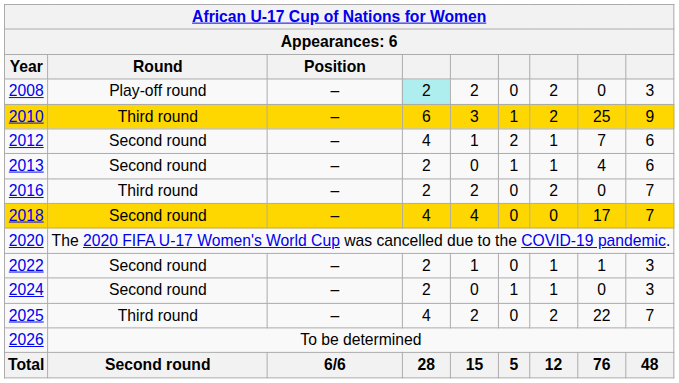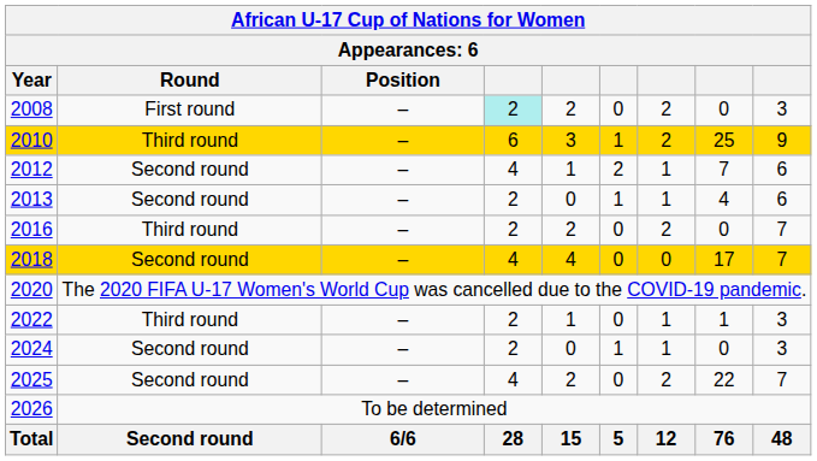 <table class="wikitable" style="text-align: center;">
 <tr>
 <th colspan=9><a href='#'>African U-17 Cup of Nations for Women</a></th>
 </tr>
 <tr>
 <th colspan=9>Appearances: 6</th>
 </tr>
 <tr>
 <th>Year</th>
 <th>Round</th>
 <th>Position</th>
 <th></th>
 <th></th>
 <th></th>
 <th></th>
 <th></th>
 <th></th>
 </tr>
 <tr>
 <td><a href='#'>2008</a></td>
-<td>Play-off round</td>
+<td>First round</td>
 <td>–</td>
 <td style="background: paleturquoise;">2</td>
 <td>2</td>
 <td>0</td>
 <td>2</td>
 <td>0</td>
 <td>3</td>
 </tr>
 <tr bgcolor=gold>
 <td><a href='#'>2010</a></td>
 <td>Third round</td>
 <td>–</td>
 <td>6</td>
 <td>3</td>
 <td>1</td>
 <td>2</td>
 <td>25</td>
 <td>9</td>
 </tr>
 <tr>
 <td><a href='#'>2012</a></td>
 <td>Second round</td>
 <td>–</td>
 <td>4</td>
 <td>1</td>
 <td>2</td>
 <td>1</td>
 <td>7</td>
 <td>6</td>
 </tr>
 <tr>
 <td><a href='#'>2013</a></td>
 <td>Second round</td>
 <td>–</td>
 <td>2</td>
 <td>0</td>
 <td>1</td>
 <td>1</td>
 <td>4</td>
 <td>6</td>
 </tr>
 <tr>
 <td><a href='#'>2016</a></td>
 <td>Third round</td>
 <td>–</td>
 <td>2</td>
 <td>2</td>
 <td>0</td>
 <td>2</td>
 <td>0</td>
 <td>7</td>
 </tr>
 <tr bgcolor=gold>
 <td><a href='#'>2018</a></td>
 <td>Second round</td>
 <td>–</td>
 <td>4</td>
 <td>4</td>
 <td>0</td>
 <td>0</td>
 <td>17</td>
 <td>7</td>
 </tr>
 <tr>
 <td><a href='#'>2020</a></td>
 <td colspan=8>The <a href='#'>2020 FIFA U-17 Women's World Cup</a> was cancelled due to the <a href='#'>COVID-19 pandemic</a>.</td>
 </tr>
 <tr>
 <td><a href='#'>2022</a></td>
-<td>Second round</td>
+<td>Third round</td>
 <td>–</td>
 <td>2</td>
 <td>1</td>
 <td>0</td>
 <td>1</td>
 <td>1</td>
 <td>3</td>
 </tr>
 <tr>
 <td><a href='#'>2024</a></td>
 <td>Second round</td>
 <td>–</td>
 <td>2</td>
 <td>0</td>
 <td>1</td>
 <td>1</td>
 <td>0</td>
 <td>3</td>
 </tr>
 <tr>
 <td><a href='#'>2025</a></td>
-<td>Third round</td>
+<td>Second round</td>
 <td>–</td>
 <td>4</td>
 <td>2</td>
 <td>0</td>
 <td>2</td>
 <td>22</td>
 <td>7</td>
 </tr>
 <tr>
 <td><a href='#'>2026</a></td>
 <td colspan=8>To be determined</td>
 </tr>
 <tr>
 <th>Total</th>
 <th>Second round</th>
 <th>6/6</th>
 <th>28</th>
 <th>15</th>
 <th>5</th>
 <th>12</th>
 <th>76</th>
 <th>48</th>
 </tr>
 </table>
